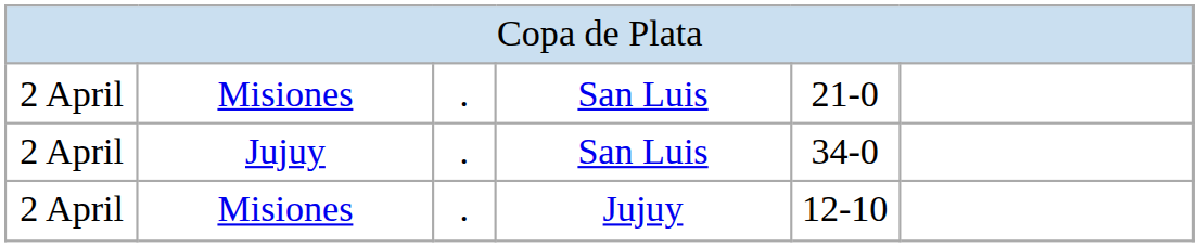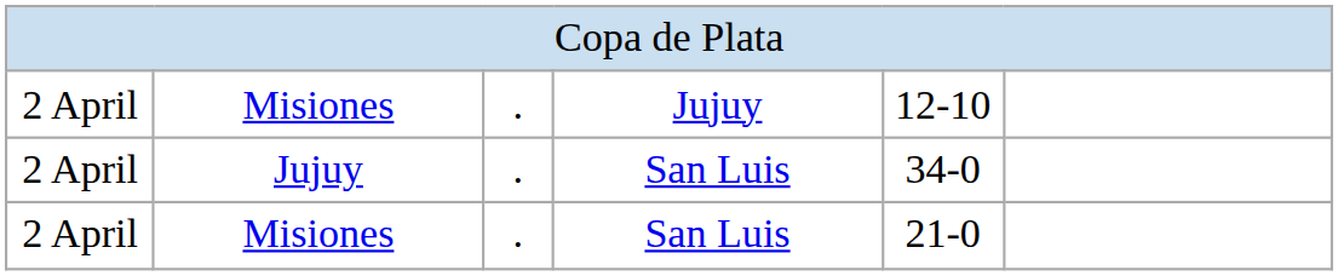 <table class="wikitable" style="text-align:center">
 <tr style="background:#cadff0;">
 <td style="text-align:center;" colspan="6">Copa de Plata</td>
 </tr>
 <tr style="background:#fff;">
 <td width=50>2 April</td>
 <td width=120><a href='#'>Misiones</a></td>
 <td width=20>.</td>
-<td width=120><a href='#'>San Luis</a></td>
-<td width=40>21-0</td>
+<td width=120><a href='#'>Jujuy</a></td>
+<td width=40>12-10</td>
 <td width=120></td>
 </tr>
 <tr style="background:#fff;">
 <td width=50>2 April</td>
 <td width=120><a href='#'>Jujuy</a></td>
 <td width=20>.</td>
 <td width=120><a href='#'>San Luis</a></td>
 <td width=40>34-0</td>
 <td width=120></td>
 </tr>
 <tr style="background:#fff;">
 <td width=50>2 April</td>
 <td width=120><a href='#'>Misiones</a></td>
 <td width=20>.</td>
-<td width=120><a href='#'>Jujuy</a></td>
-<td width=40>12-10</td>
+<td width=120><a href='#'>San Luis</a></td>
+<td width=40>21-0</td>
 <td width=120></td>
 </tr>
 </table>
